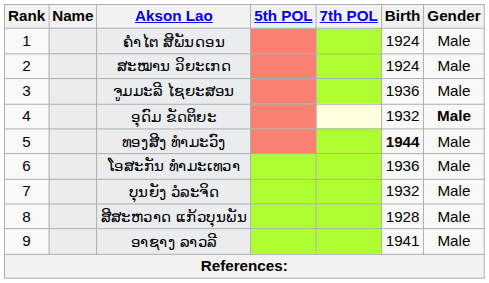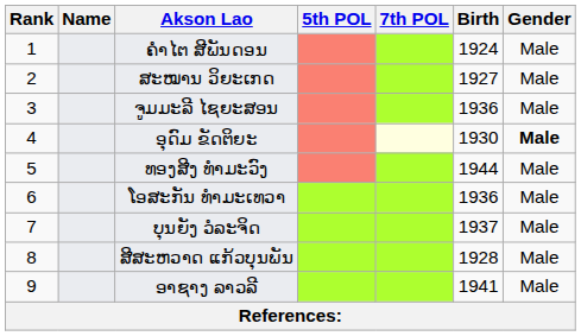 <table class="wikitable sortable" style=text-align:center>
 <tr>
 <th>Rank</th>
 <th>Name</th>
 <th class="unsortable"><a href='#'>Akson Lao</a></th>
 <th unsortable><a href='#'>5th POL</a></th>
 <th unsortable><a href='#'>7th POL</a></th>
 <th>Birth</th>
 <th>Gender</th>
 </tr>
 <tr>
 <td>1</td>
 <td bgcolor = #EAECF0></td>
 <td bgcolor = #EAECF0>ຄຳໄຕ ສີພັນດອນ</td>
 <td bgcolor = Salmon></td>
 <td bgcolor = GreenYellow></td>
 <td>1924</td>
 <td>Male</td>
 </tr>
 <tr>
 <td>2</td>
 <td bgcolor = #EAECF0></td>
 <td bgcolor = #EAECF0>ສະໝານ ວິຍະເກດ</td>
 <td bgcolor = Salmon></td>
 <td bgcolor = GreenYellow></td>
-<td>1924</td>
+<td>1927</td>
 <td>Male</td>
 </tr>
 <tr>
 <td>3</td>
 <td bgcolor = #EAECF0></td>
 <td bgcolor = #EAECF0>ຈູມມະລີ ໄຊຍະສອນ</td>
 <td bgcolor = Salmon></td>
 <td bgcolor = GreenYellow></td>
 <td>1936</td>
 <td>Male</td>
 </tr>
 <tr>
 <td>4</td>
 <td bgcolor = #EAECF0></td>
 <td bgcolor = #EAECF0>ອຸດົມ ຂັດຕິຍະ</td>
 <td bgcolor = Salmon></td>
 <td bgcolor = LightYellow></td>
-<td>1932</td>
+<td>1930</td>
 <td><strong>Male</strong></td>
 </tr>
 <tr>
 <td>5</td>
 <td bgcolor = #EAECF0></td>
 <td bgcolor = #EAECF0>ທອງສີງ ທໍາມະວົງ</td>
 <td bgcolor = Salmon></td>
 <td bgcolor = GreenYellow></td>
-<td><strong>1944</strong></td>
+<td>1944</td>
 <td>Male</td>
 </tr>
 <tr>
 <td>6</td>
 <td bgcolor = #EAECF0></td>
 <td bgcolor = #EAECF0>ໂອສະກັນ ທໍາມະເທວາ</td>
 <td bgcolor = GreenYellow></td>
 <td bgcolor = GreenYellow></td>
 <td>1936</td>
 <td>Male</td>
 </tr>
 <tr>
 <td>7</td>
 <td bgcolor = #EAECF0></td>
 <td bgcolor = #EAECF0>ບຸນຍັງ ວໍລະຈິດ</td>
 <td bgcolor = GreenYellow></td>
 <td bgcolor = GreenYellow></td>
-<td>1932</td>
+<td>1937</td>
 <td>Male</td>
 </tr>
 <tr>
 <td>8</td>
 <td bgcolor = #EAECF0></td>
 <td bgcolor = #EAECF0>ສີສະຫວາດ ແກ້ວບຸນພັນ</td>
 <td bgcolor = GreenYellow></td>
 <td bgcolor = GreenYellow></td>
 <td>1928</td>
 <td>Male</td>
 </tr>
 <tr>
 <td>9</td>
 <td bgcolor = #EAECF0></td>
 <td bgcolor = #EAECF0>ອາຊາງ ລາວລີ</td>
 <td bgcolor = GreenYellow></td>
 <td bgcolor = GreenYellow></td>
 <td>1941</td>
 <td>Male</td>
 </tr>
 <tr class=sortbottom>
 <th colspan = "23" align = left><strong>References:</strong><br></th>
 </tr>
 </table>
